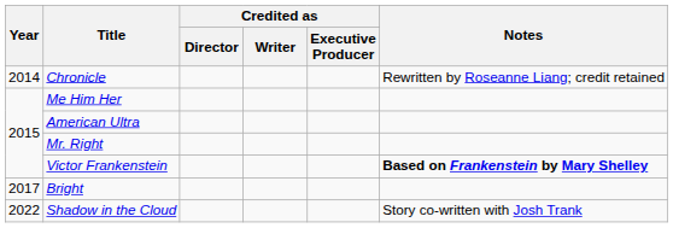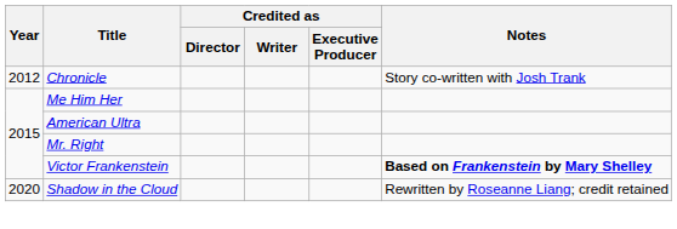 <table class="wikitable">
 <tr>
 <th rowspan="2">Year</th>
 <th rowspan="2">Title</th>
 <th colspan="3">Credited as</th>
 <th rowspan="2">Notes</th>
 </tr>
 <tr>
 <th width=65>Director</th>
 <th width=65>Writer</th>
 <th width=65>Executive <br>Producer</th>
 </tr>
 <tr>
-<td>2014</td>
+<td>2012</td>
 <td><em><a href='#'>Chronicle</a></em></td>
 <td></td>
 <td></td>
 <td></td>
-<td>Rewritten by <a href='#'>Roseanne Liang</a>; credit retained</td>
+<td>Story co-written with <a href='#'>Josh Trank</a></td>
 </tr>
 <tr>
 <td rowspan="4">2015</td>
 <td><em><a href='#'>Me Him Her</a></em></td>
 <td></td>
 <td></td>
 <td></td>
 <td></td>
 </tr>
 <tr>
 <td><em><a href='#'>American Ultra</a></em></td>
 <td></td>
 <td></td>
 <td></td>
 <td></td>
 </tr>
 <tr>
 <td><em><a href='#'>Mr. Right</a></em></td>
 <td></td>
 <td></td>
 <td></td>
 <td></td>
 </tr>
 <tr>
 <td><em><a href='#'>Victor Frankenstein</a></em></td>
 <td></td>
 <td></td>
 <td></td>
 <td><strong>Based on <em><a href='#'>Frankenstein</a></em> by <a href='#'>Mary Shelley</a></strong></td>
 </tr>
 <tr>
-<td>2017</td>
-<td><em><a href='#'>Bright</a></em></td>
-<td></td>
-<td></td>
-<td></td>
-<td></td>
-</tr>
-<tr>
-<td>2022</td>
+<td>2020</td>
 <td><em><a href='#'>Shadow in the Cloud</a></em></td>
 <td></td>
 <td></td>
 <td></td>
-<td>Story co-written with <a href='#'>Josh Trank</a></td>
+<td>Rewritten by <a href='#'>Roseanne Liang</a>; credit retained</td>
 </tr>
 </table>
